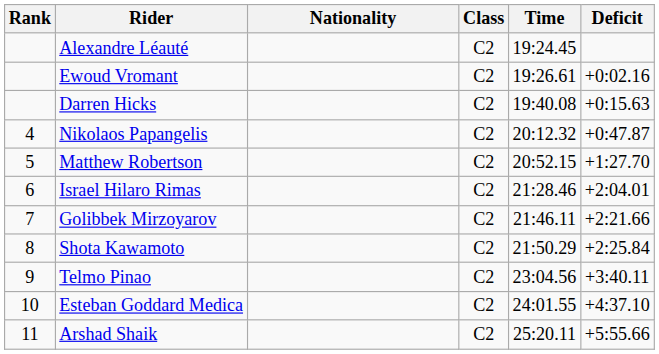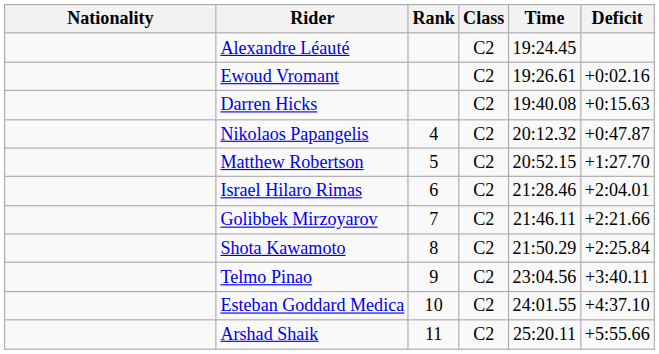 <table class="wikitable sortable" style="text-align:center">
 <tr>
+<th width="180">Nationality</th>
+<th>Rider</th>
 <th width=20>Rank</th>
-<th>Rider</th>
-<th width="180">Nationality</th>
 <th>Class</th>
 <th>Time</th>
 <th>Deficit</th>
 </tr>
 <tr>
+<td align=left></td>
+<td align=left><a href='#'>Alexandre Léauté</a></td>
 <td></td>
-<td align=left><a href='#'>Alexandre Léauté</a></td>
-<td align=left></td>
 <td>C2</td>
 <td>19:24.45</td>
 <td></td>
 </tr>
 <tr>
+<td align=left></td>
+<td align=left><a href='#'>Ewoud Vromant</a></td>
 <td></td>
-<td align=left><a href='#'>Ewoud Vromant</a></td>
-<td align=left></td>
 <td>C2</td>
 <td>19:26.61</td>
 <td>+0:02.16</td>
 </tr>
 <tr>
+<td align=left></td>
+<td align=left><a href='#'>Darren Hicks</a></td>
 <td></td>
-<td align=left><a href='#'>Darren Hicks</a></td>
-<td align=left></td>
 <td>C2</td>
 <td>19:40.08</td>
 <td>+0:15.63</td>
 </tr>
 <tr>
+<td align=left></td>
+<td align=left><a href='#'>Nikolaos Papangelis</a></td>
 <td>4</td>
-<td align=left><a href='#'>Nikolaos Papangelis</a></td>
-<td align=left></td>
 <td>C2</td>
 <td>20:12.32</td>
 <td>+0:47.87</td>
 </tr>
 <tr>
+<td align=left></td>
+<td align=left><a href='#'>Matthew  Robertson</a></td>
 <td>5</td>
-<td align=left><a href='#'>Matthew  Robertson</a></td>
-<td align=left></td>
 <td>C2</td>
 <td>20:52.15</td>
 <td>+1:27.70</td>
 </tr>
 <tr>
+<td align=left></td>
+<td align=left><a href='#'>Israel Hilaro Rimas</a></td>
 <td>6</td>
-<td align=left><a href='#'>Israel Hilaro Rimas</a></td>
-<td align=left></td>
 <td>C2</td>
 <td>21:28.46</td>
 <td>+2:04.01</td>
 </tr>
 <tr>
+<td align=left></td>
+<td align=left><a href='#'>Golibbek Mirzoyarov</a></td>
 <td>7</td>
-<td align=left><a href='#'>Golibbek Mirzoyarov</a></td>
-<td align=left></td>
 <td>C2</td>
 <td>21:46.11</td>
 <td>+2:21.66</td>
 </tr>
 <tr>
+<td align=left></td>
+<td align=left><a href='#'>Shota Kawamoto</a></td>
 <td>8</td>
-<td align=left><a href='#'>Shota Kawamoto</a></td>
-<td align=left></td>
 <td>C2</td>
 <td>21:50.29</td>
 <td>+2:25.84</td>
 </tr>
 <tr>
+<td align=left></td>
+<td align=left><a href='#'>Telmo Pinao</a></td>
 <td>9</td>
-<td align=left><a href='#'>Telmo Pinao</a></td>
-<td align=left></td>
 <td>C2</td>
 <td>23:04.56</td>
 <td>+3:40.11</td>
 </tr>
 <tr>
+<td align=left></td>
+<td align=left><a href='#'>Esteban Goddard Medica</a></td>
 <td>10</td>
-<td align=left><a href='#'>Esteban Goddard Medica</a></td>
-<td align=left></td>
 <td>C2</td>
 <td>24:01.55</td>
 <td>+4:37.10</td>
 </tr>
 <tr>
+<td align=left></td>
+<td align=left><a href='#'>Arshad Shaik</a></td>
 <td>11</td>
-<td align=left><a href='#'>Arshad Shaik</a></td>
-<td align=left></td>
 <td>C2</td>
 <td>25:20.11</td>
 <td>+5:55.66</td>
 </tr>
 </table>
